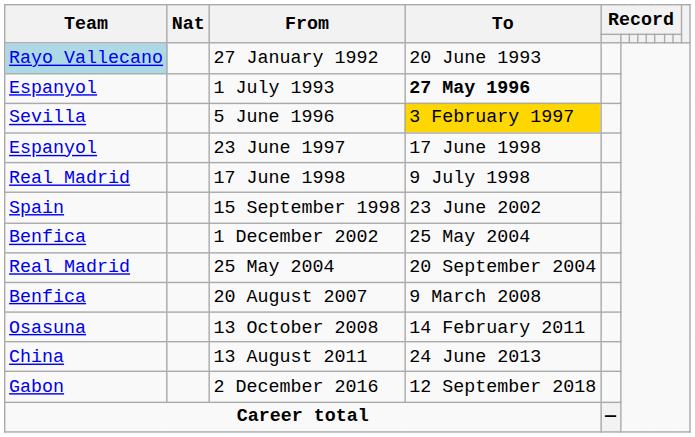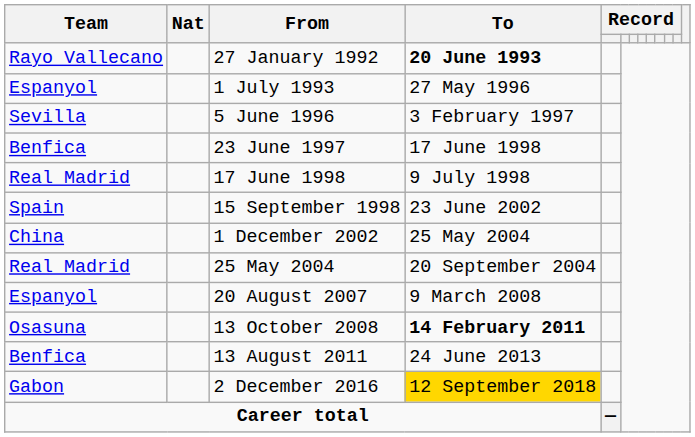 <table class="wikitable" style="text-align: center">
 <tr>
 <th rowspan="2">Team</th>
 <th rowspan="2">Nat</th>
 <th rowspan="2">From</th>
 <th rowspan="2">To</th>
 <th colspan="8">Record</th>
 <th rowspan=2></th>
 </tr>
 <tr>
 <th></th>
 <th></th>
 <th></th>
 <th></th>
 <th></th>
 <th></th>
 <th></th>
 <th></th>
 </tr>
 <tr>
-<td align="left" style="background: lightblue;"><a href='#'>Rayo Vallecano</a></td>
+<td align="left"><a href='#'>Rayo Vallecano</a></td>
 <td></td>
 <td align=left>27 January 1992</td>
-<td align=left>20 June 1993<br></td>
+<td align=left><strong>20 June 1993<br></strong></td>
 <td></td>
 </tr>
 <tr>
 <td align="left"><a href='#'>Espanyol</a></td>
 <td></td>
 <td align=left>1 July 1993</td>
-<td align=left><strong>27 May 1996<br></strong></td>
+<td align=left>27 May 1996<br></td>
 <td></td>
 </tr>
 <tr>
 <td align="left"><a href='#'>Sevilla</a></td>
 <td></td>
 <td align=left>5 June 1996</td>
-<td align=left style="background: gold;">3 February 1997<br></td>
+<td align=left>3 February 1997<br></td>
 <td></td>
 </tr>
 <tr>
-<td align="left"><a href='#'>Espanyol</a></td>
+<td align="left"><a href='#'>Benfica</a></td>
 <td></td>
 <td align=left>23 June 1997</td>
 <td align=left>17 June 1998<br></td>
 <td></td>
 </tr>
 <tr>
 <td align="left"><a href='#'>Real Madrid</a></td>
 <td></td>
 <td align=left>17 June 1998</td>
 <td align=left>9 July 1998<br></td>
 <td></td>
 </tr>
 <tr>
 <td align="left"><a href='#'>Spain</a></td>
 <td></td>
 <td align=left>15 September 1998</td>
 <td align=left>23 June 2002<br></td>
 <td></td>
 </tr>
 <tr>
-<td align="left"><a href='#'>Benfica</a></td>
+<td align="left"><a href='#'>China</a></td>
 <td></td>
 <td align=left>1 December 2002</td>
 <td align=left>25 May 2004<br></td>
 <td></td>
 </tr>
 <tr>
 <td align="left"><a href='#'>Real Madrid</a></td>
 <td></td>
 <td align=left>25 May 2004</td>
 <td align=left>20 September 2004<br></td>
 <td></td>
 </tr>
 <tr>
-<td align="left"><a href='#'>Benfica</a></td>
+<td align="left"><a href='#'>Espanyol</a></td>
 <td></td>
 <td align=left>20 August 2007</td>
 <td align=left>9 March 2008<br></td>
 <td></td>
 </tr>
 <tr>
 <td align="left"><a href='#'>Osasuna</a></td>
 <td></td>
 <td align=left>13 October 2008</td>
-<td align=left>14 February 2011<br></td>
+<td align=left><strong>14 February 2011<br></strong></td>
 <td></td>
 </tr>
 <tr>
-<td align="left"><a href='#'>China</a></td>
+<td align="left"><a href='#'>Benfica</a></td>
 <td></td>
 <td align=left>13 August 2011</td>
 <td align=left>24 June 2013<br></td>
 <td></td>
 </tr>
 <tr>
 <td align="left"><a href='#'>Gabon</a></td>
 <td></td>
 <td align=left>2 December 2016</td>
-<td align=left>12 September 2018<br></td>
+<td align=left style="background: gold;">12 September 2018<br></td>
 <td></td>
 </tr>
 <tr>
 <td colspan=4><strong>Career total</strong><br></td>
 <th>—</th>
 </tr>
 </table>
